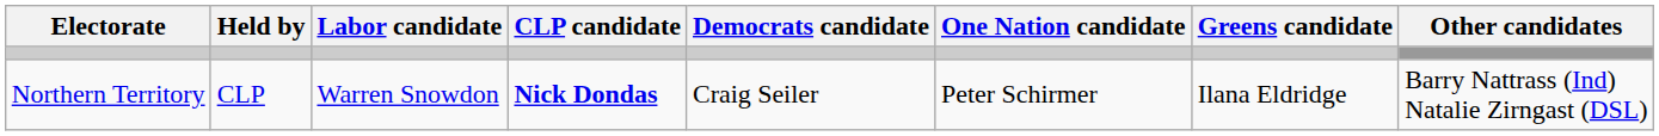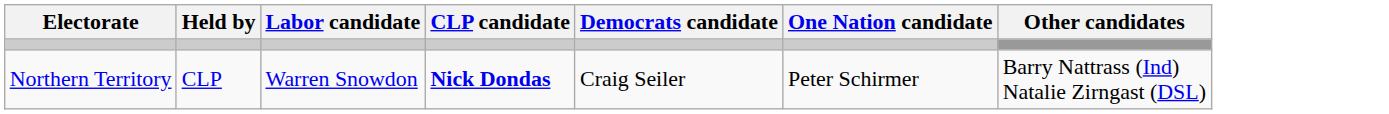 <table class="wikitable">
 <tr>
 <th>Electorate</th>
 <th>Held by</th>
 <th><a href='#'>Labor</a> candidate</th>
 <th><a href='#'>CLP</a> candidate</th>
 <th><a href='#'>Democrats</a> candidate</th>
 <th><a href='#'>One Nation</a> candidate</th>
-<th><a href='#'>Greens</a> candidate</th>
 <th>Other candidates</th>
 </tr>
 <tr bgcolor="#cccccc">
-<td></td>
 <td></td>
 <td></td>
 <td></td>
 <td></td>
 <td></td>
 <td></td>
 <td bgcolor="#999999"></td>
 </tr>
 <tr>
 <td><a href='#'>Northern Territory</a></td>
 <td><a href='#'>CLP</a></td>
 <td><a href='#'>Warren Snowdon</a></td>
 <td><strong><a href='#'>Nick Dondas</a></strong></td>
 <td>Craig Seiler</td>
 <td>Peter Schirmer</td>
-<td>Ilana Eldridge</td>
 <td>Barry Nattrass (<a href='#'>Ind</a>)<br>Natalie Zirngast (<a href='#'>DSL</a>)</td>
 </tr>
 </table>
